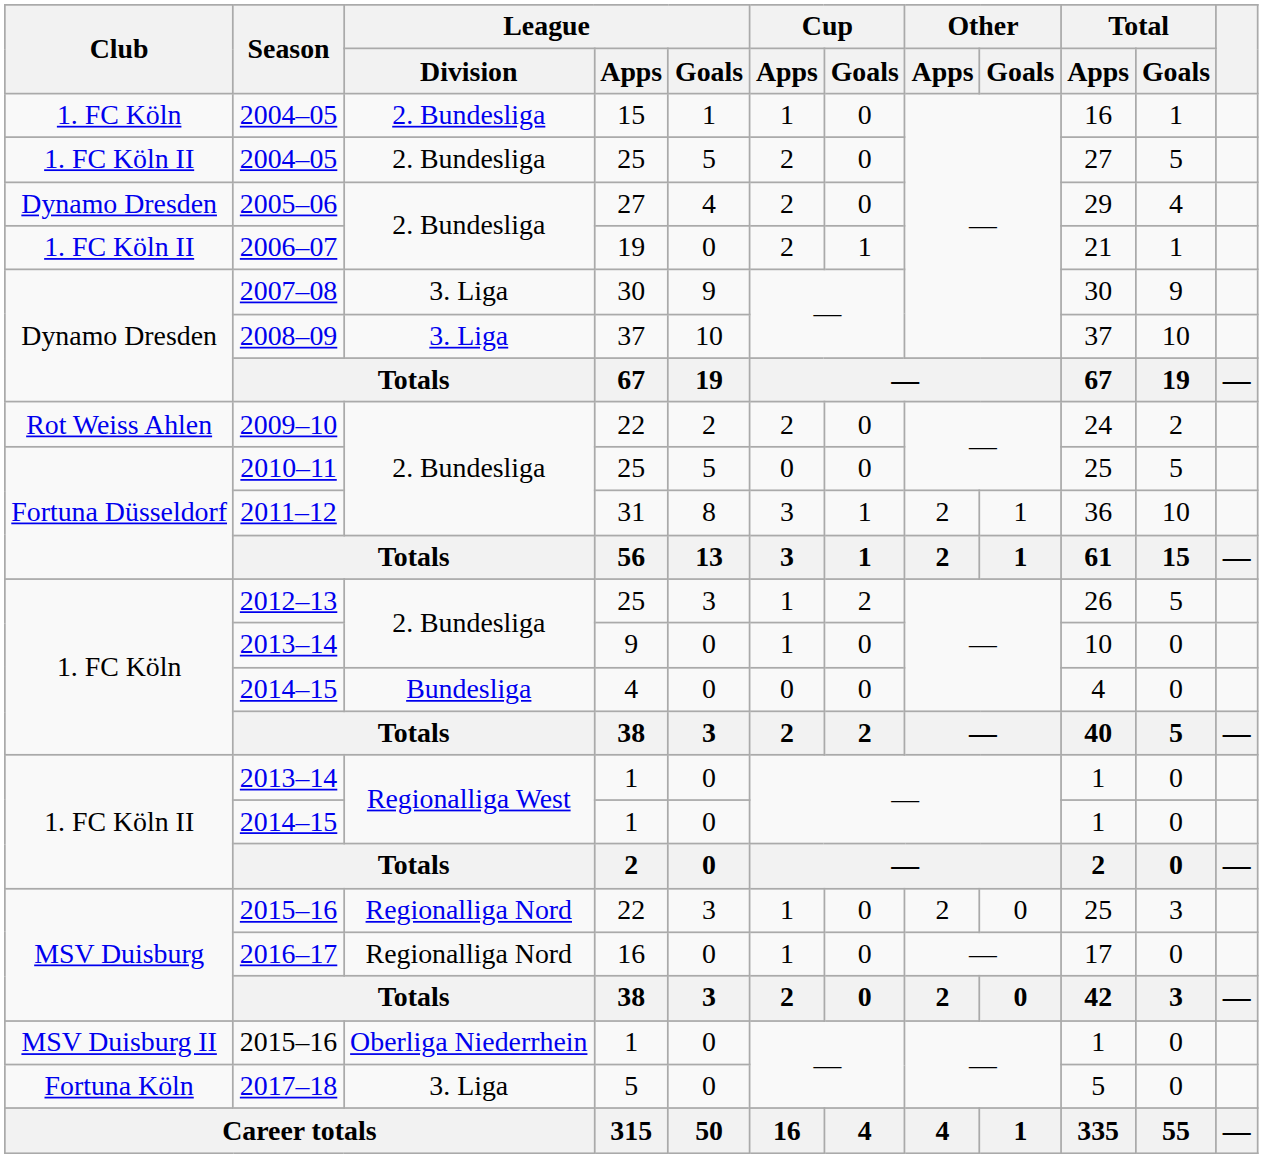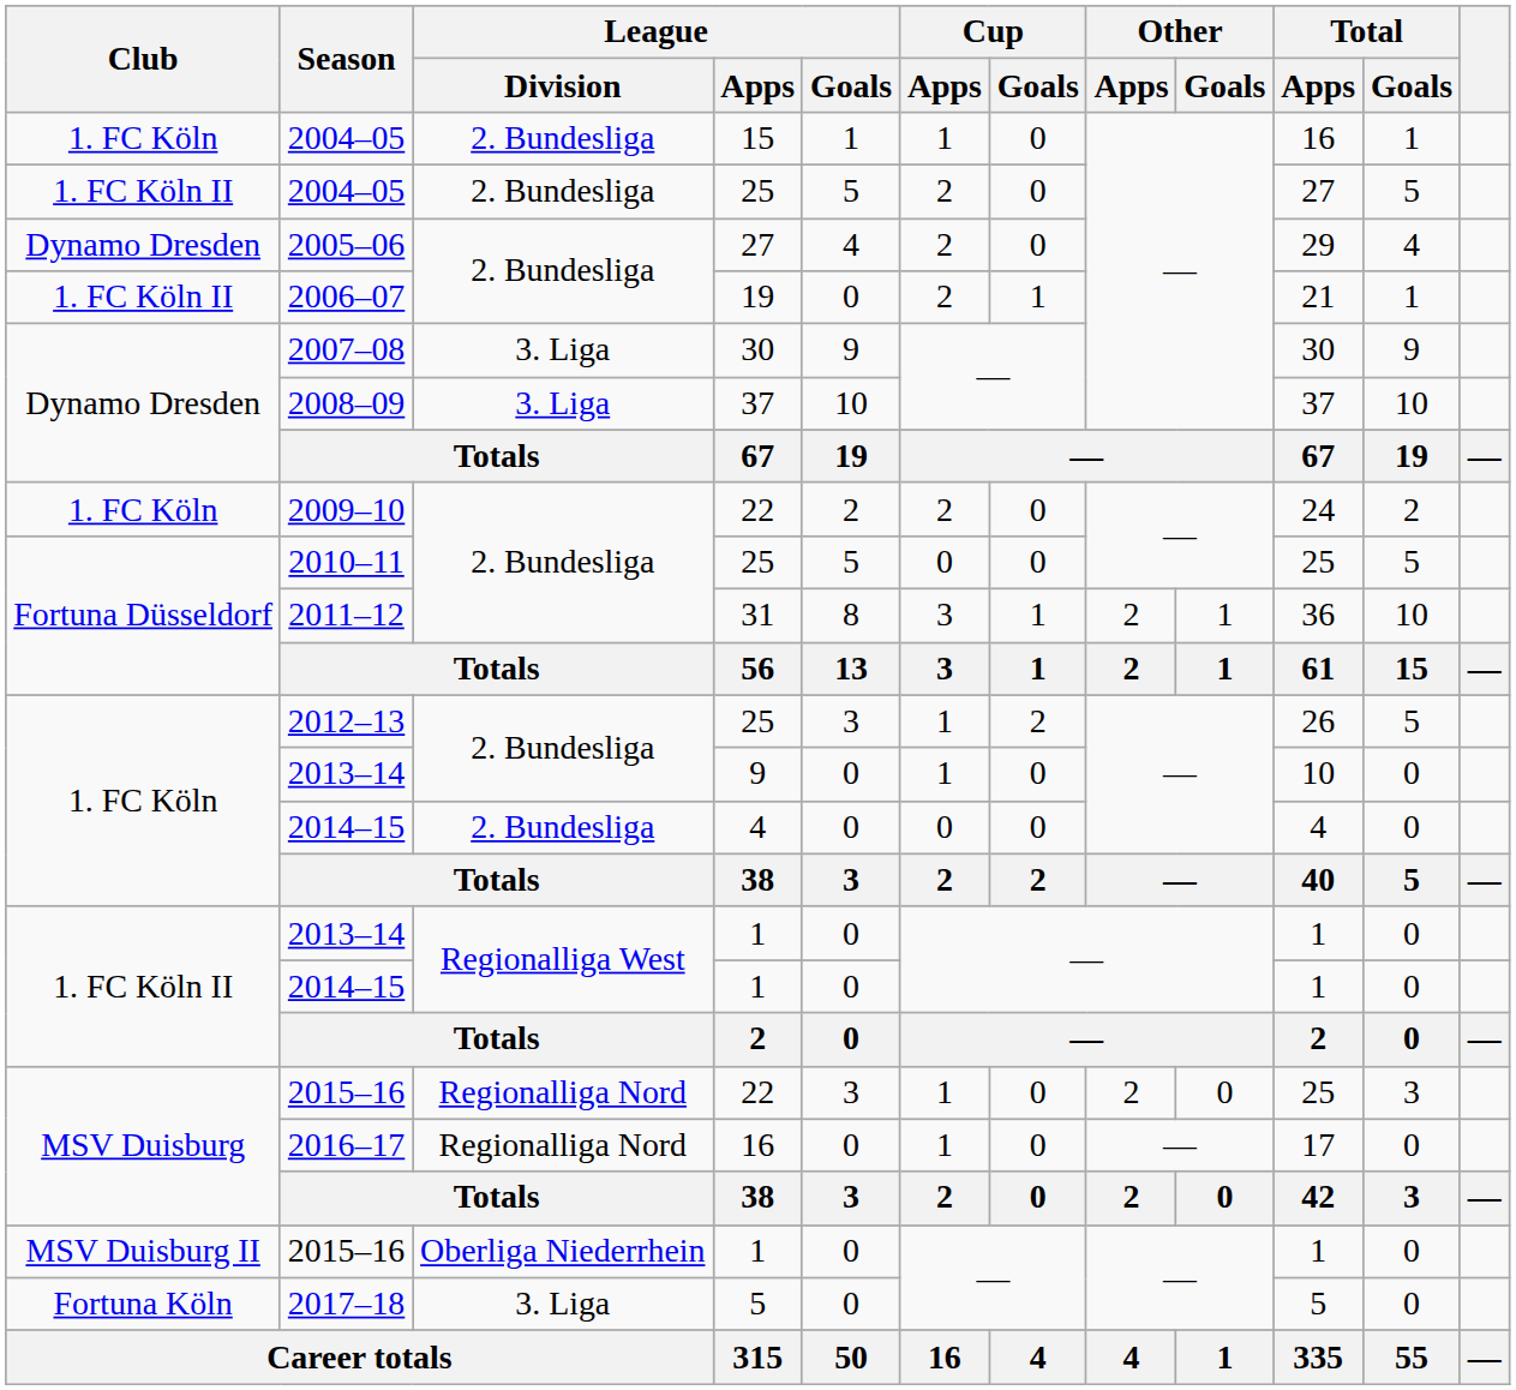 <table class="wikitable" Style="text-align: center">
 <tr>
 <th rowspan="2">Club</th>
 <th rowspan="2">Season</th>
 <th colspan="3">League</th>
 <th colspan="2">Cup</th>
 <th colspan="2">Other</th>
 <th colspan="2">Total</th>
 <th rowspan="2"></th>
 </tr>
 <tr>
 <th>Division</th>
 <th>Apps</th>
 <th>Goals</th>
 <th>Apps</th>
 <th>Goals</th>
 <th>Apps</th>
 <th>Goals</th>
 <th>Apps</th>
 <th>Goals</th>
 </tr>
 <tr>
 <td><a href='#'>1. FC Köln</a></td>
 <td><a href='#'>2004–05</a></td>
 <td><a href='#'>2. Bundesliga</a></td>
 <td>15</td>
 <td>1</td>
 <td>1</td>
 <td>0</td>
 <td rowspan="6" colspan="2">—</td>
 <td>16</td>
 <td>1</td>
 <td></td>
 </tr>
 <tr>
 <td><a href='#'>1. FC Köln II</a></td>
 <td><a href='#'>2004–05</a></td>
 <td>2. Bundesliga</td>
 <td>25</td>
 <td>5</td>
 <td>2</td>
 <td>0</td>
 <td>27</td>
 <td>5</td>
 <td></td>
 </tr>
 <tr>
 <td><a href='#'>Dynamo Dresden</a></td>
 <td><a href='#'>2005–06</a></td>
 <td rowspan="2">2. Bundesliga</td>
 <td>27</td>
 <td>4</td>
 <td>2</td>
 <td>0</td>
 <td>29</td>
 <td>4</td>
 <td></td>
 </tr>
 <tr>
 <td><a href='#'>1. FC Köln II</a></td>
 <td><a href='#'>2006–07</a></td>
 <td>19</td>
 <td>0</td>
 <td>2</td>
 <td>1</td>
 <td>21</td>
 <td>1</td>
 <td></td>
 </tr>
 <tr>
 <td rowspan="3">Dynamo Dresden</td>
 <td><a href='#'>2007–08</a></td>
 <td>3. Liga</td>
 <td>30</td>
 <td>9</td>
 <td rowspan="2" colspan="2">—</td>
 <td>30</td>
 <td>9</td>
 <td></td>
 </tr>
 <tr>
 <td><a href='#'>2008–09</a></td>
 <td><a href='#'>3. Liga</a></td>
 <td>37</td>
 <td>10</td>
 <td>37</td>
 <td>10</td>
 <td></td>
 </tr>
 <tr>
 <th colspan="2">Totals</th>
 <th>67</th>
 <th>19</th>
 <th colspan="4">—</th>
 <th>67</th>
 <th>19</th>
 <th>—</th>
 </tr>
 <tr>
-<td><a href='#'>Rot Weiss Ahlen</a></td>
+<td><a href='#'>1. FC Köln</a></td>
 <td><a href='#'>2009–10</a></td>
 <td rowspan="3">2. Bundesliga</td>
 <td>22</td>
 <td>2</td>
 <td>2</td>
 <td>0</td>
 <td rowspan="2" colspan="2">—</td>
 <td>24</td>
 <td>2</td>
 <td></td>
 </tr>
 <tr>
 <td rowspan="3"><a href='#'>Fortuna Düsseldorf</a></td>
 <td><a href='#'>2010–11</a></td>
 <td>25</td>
 <td>5</td>
 <td>0</td>
 <td>0</td>
 <td>25</td>
 <td>5</td>
 <td></td>
 </tr>
 <tr>
 <td><a href='#'>2011–12</a></td>
 <td>31</td>
 <td>8</td>
 <td>3</td>
 <td>1</td>
 <td>2</td>
 <td>1</td>
 <td>36</td>
 <td>10</td>
 <td></td>
 </tr>
 <tr>
 <th colspan="2">Totals</th>
 <th>56</th>
 <th>13</th>
 <th>3</th>
 <th>1</th>
 <th>2</th>
 <th>1</th>
 <th>61</th>
 <th>15</th>
 <th>—</th>
 </tr>
 <tr>
 <td rowspan="4">1. FC Köln</td>
 <td><a href='#'>2012–13</a></td>
 <td rowspan="2">2. Bundesliga</td>
 <td>25</td>
 <td>3</td>
 <td>1</td>
 <td>2</td>
 <td rowspan="3" colspan="2">—</td>
 <td>26</td>
 <td>5</td>
 <td></td>
 </tr>
 <tr>
 <td><a href='#'>2013–14</a></td>
 <td>9</td>
 <td>0</td>
 <td>1</td>
 <td>0</td>
 <td>10</td>
 <td>0</td>
 <td></td>
 </tr>
 <tr>
 <td><a href='#'>2014–15</a></td>
-<td><a href='#'>Bundesliga</a></td>
+<td><a href='#'>2. Bundesliga</a></td>
 <td>4</td>
 <td>0</td>
 <td>0</td>
 <td>0</td>
 <td>4</td>
 <td>0</td>
 <td></td>
 </tr>
 <tr>
 <th colspan="2">Totals</th>
 <th>38</th>
 <th>3</th>
 <th>2</th>
 <th>2</th>
 <th colspan="2">—</th>
 <th>40</th>
 <th>5</th>
 <th>—</th>
 </tr>
 <tr>
 <td rowspan="3">1. FC Köln II</td>
 <td><a href='#'>2013–14</a></td>
 <td rowspan="2"><a href='#'>Regionalliga West</a></td>
 <td>1</td>
 <td>0</td>
 <td rowspan="2" colspan="4">—</td>
 <td>1</td>
 <td>0</td>
 <td></td>
 </tr>
 <tr>
 <td><a href='#'>2014–15</a></td>
 <td>1</td>
 <td>0</td>
 <td>1</td>
 <td>0</td>
 <td></td>
 </tr>
 <tr>
 <th colspan="2">Totals</th>
 <th>2</th>
 <th>0</th>
 <th colspan="4">—</th>
 <th>2</th>
 <th>0</th>
 <th>—</th>
 </tr>
 <tr>
 <td rowspan="3"><a href='#'>MSV Duisburg</a></td>
 <td><a href='#'>2015–16</a></td>
 <td><a href='#'>Regionalliga Nord</a></td>
 <td>22</td>
 <td>3</td>
 <td>1</td>
 <td>0</td>
 <td>2</td>
 <td>0</td>
 <td>25</td>
 <td>3</td>
 <td></td>
 </tr>
 <tr>
 <td><a href='#'>2016–17</a></td>
 <td>Regionalliga Nord</td>
 <td>16</td>
 <td>0</td>
 <td>1</td>
 <td>0</td>
 <td colspan="2">—</td>
 <td>17</td>
 <td>0</td>
 <td></td>
 </tr>
 <tr>
 <th colspan="2">Totals</th>
 <th>38</th>
 <th>3</th>
 <th>2</th>
 <th>0</th>
 <th>2</th>
 <th>0</th>
 <th>42</th>
 <th>3</th>
 <th>—</th>
 </tr>
 <tr>
 <td><a href='#'>MSV Duisburg II</a></td>
 <td>2015–16</td>
 <td><a href='#'>Oberliga Niederrhein</a></td>
 <td>1</td>
 <td>0</td>
 <td rowspan="2" colspan="2">—</td>
 <td rowspan="2" colspan="2">—</td>
 <td>1</td>
 <td>0</td>
 <td></td>
 </tr>
 <tr>
 <td><a href='#'>Fortuna Köln</a></td>
 <td><a href='#'>2017–18</a></td>
 <td>3. Liga</td>
 <td>5</td>
 <td>0</td>
 <td>5</td>
 <td>0</td>
 <td></td>
 </tr>
 <tr>
 <th colspan="3">Career totals</th>
 <th>315</th>
 <th>50</th>
 <th>16</th>
 <th>4</th>
 <th>4</th>
 <th>1</th>
 <th>335</th>
 <th>55</th>
 <th>—</th>
 </tr>
 </table>
